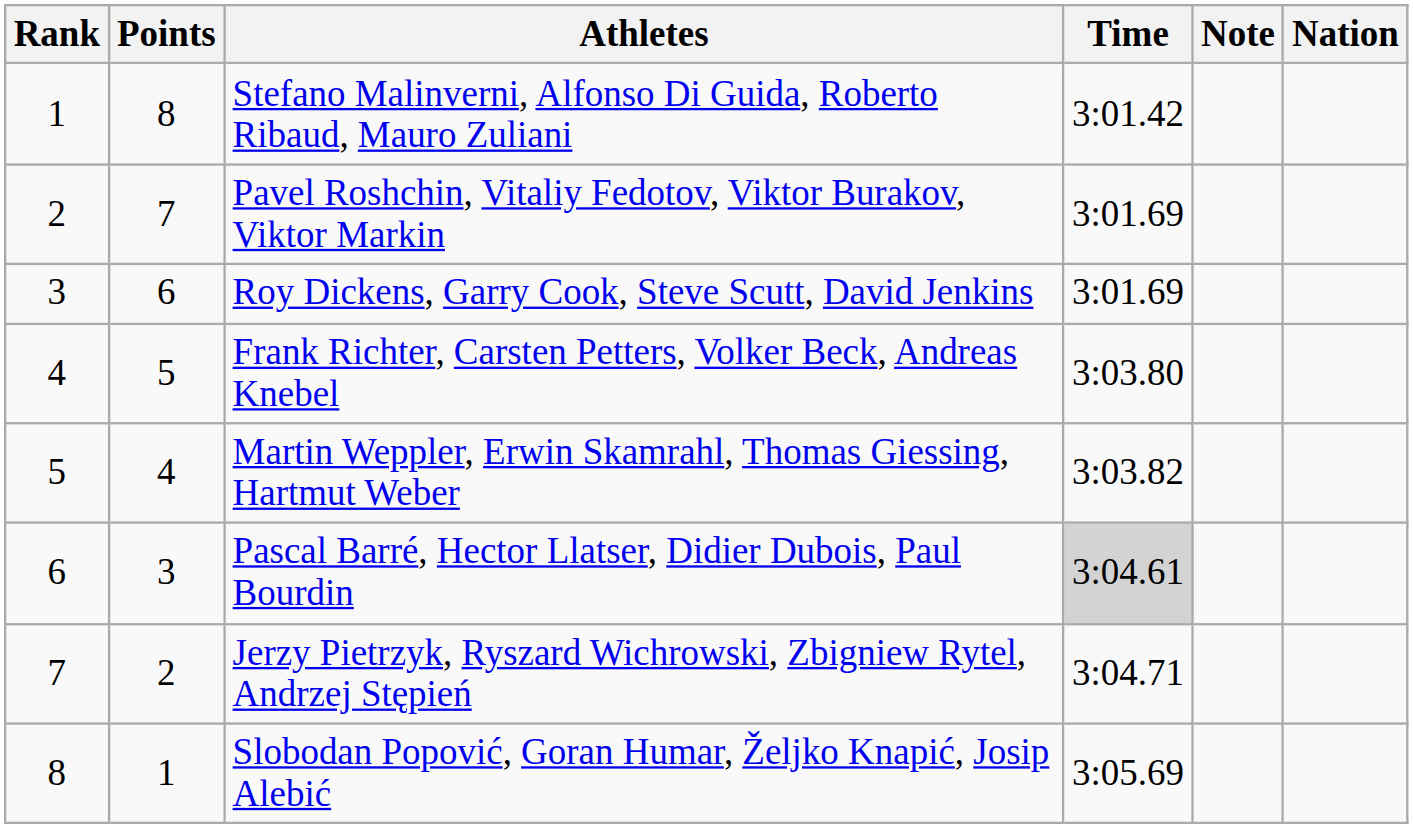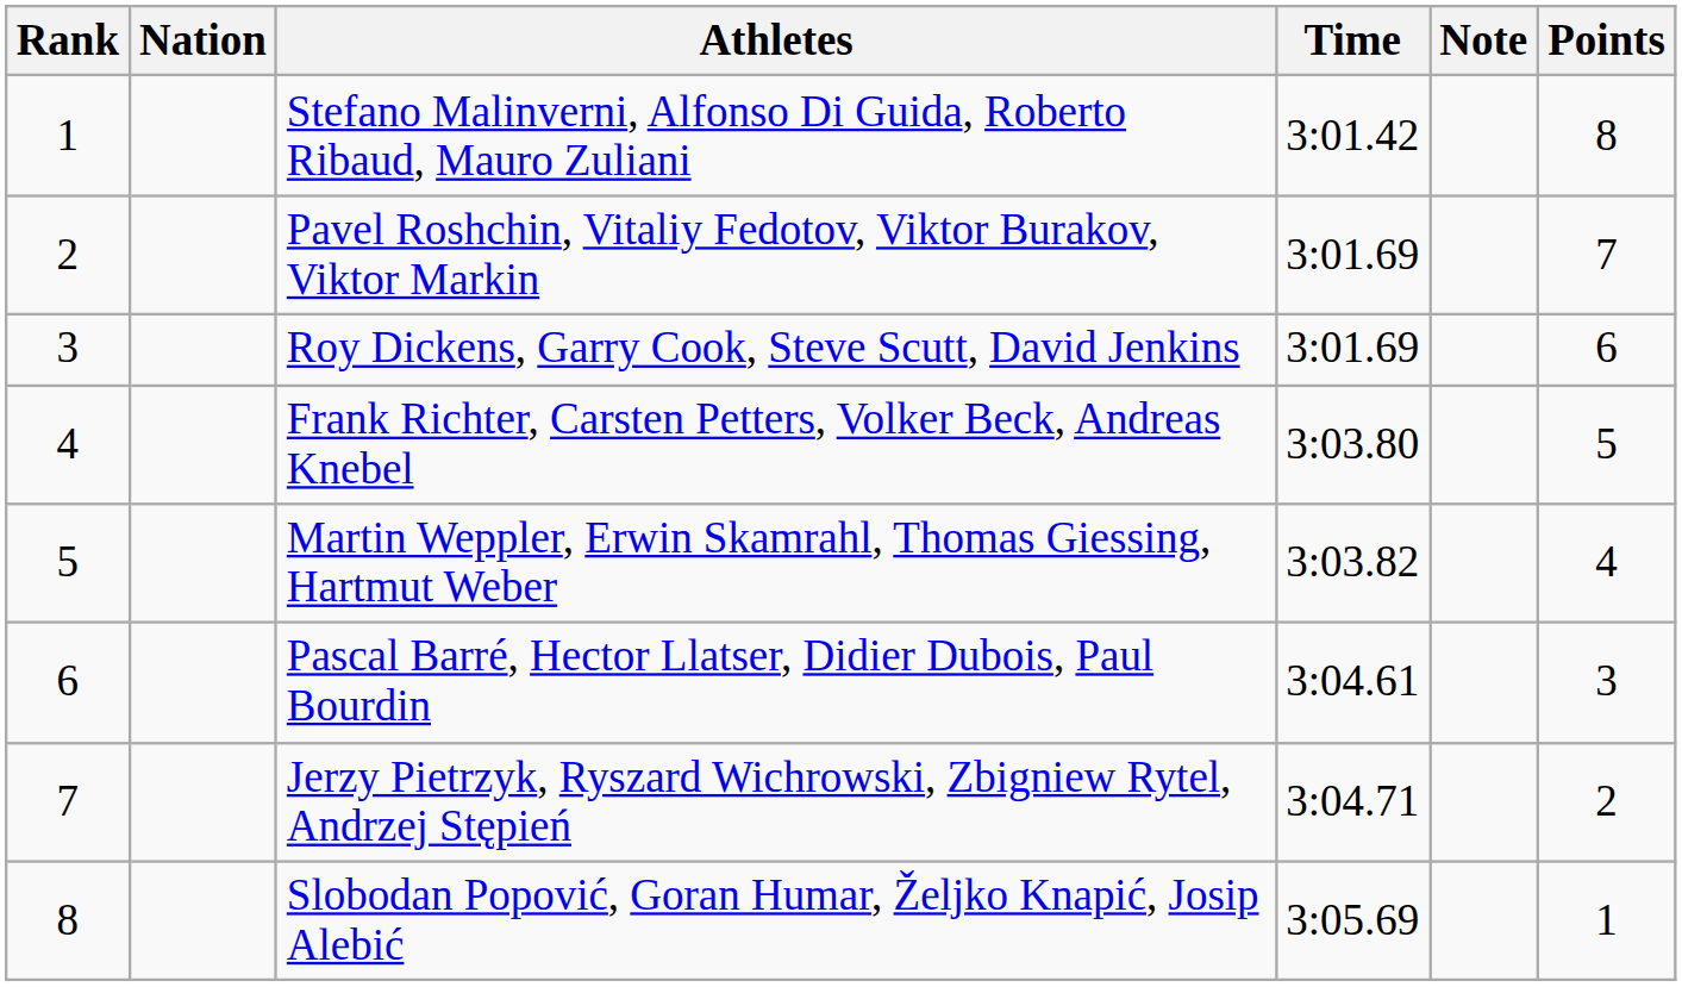 <table class="wikitable sortable" style="text-align:center">
 <tr>
 <th>Rank</th>
-<th>Points</th>
+<th>Nation</th>
 <th>Athletes</th>
 <th>Time</th>
 <th>Note</th>
-<th>Nation</th>
+<th>Points</th>
 </tr>
 <tr>
 <td>1</td>
-<td>8</td>
+<td align=left></td>
 <td align=left><a href='#'>Stefano Malinverni</a>, <a href='#'>Alfonso Di Guida</a>, <a href='#'>Roberto Ribaud</a>, <a href='#'>Mauro Zuliani</a></td>
 <td>3:01.42</td>
 <td></td>
-<td align=left></td>
+<td>8</td>
 </tr>
 <tr>
 <td>2</td>
-<td>7</td>
+<td align=left></td>
 <td align=left><a href='#'>Pavel Roshchin</a>, <a href='#'>Vitaliy Fedotov</a>, <a href='#'>Viktor Burakov</a>, <a href='#'>Viktor Markin</a></td>
 <td>3:01.69</td>
 <td></td>
-<td align=left></td>
+<td>7</td>
 </tr>
 <tr>
 <td>3</td>
-<td>6</td>
+<td align=left></td>
 <td align=left><a href='#'>Roy Dickens</a>, <a href='#'>Garry Cook</a>, <a href='#'>Steve Scutt</a>, <a href='#'>David Jenkins</a></td>
 <td>3:01.69</td>
 <td></td>
-<td align=left></td>
+<td>6</td>
 </tr>
 <tr>
 <td>4</td>
-<td>5</td>
+<td align=left></td>
 <td align=left><a href='#'>Frank Richter</a>, <a href='#'>Carsten Petters</a>, <a href='#'>Volker Beck</a>, <a href='#'>Andreas Knebel</a></td>
 <td>3:03.80</td>
 <td></td>
-<td align=left></td>
+<td>5</td>
 </tr>
 <tr>
 <td>5</td>
-<td>4</td>
+<td align=left></td>
 <td align=left><a href='#'>Martin Weppler</a>, <a href='#'>Erwin Skamrahl</a>, <a href='#'>Thomas Giessing</a>, <a href='#'>Hartmut Weber</a></td>
 <td>3:03.82</td>
 <td></td>
-<td align=left></td>
+<td>4</td>
 </tr>
 <tr>
 <td>6</td>
+<td align=left></td>
+<td align=left><a href='#'>Pascal Barré</a>, <a href='#'>Hector Llatser</a>, <a href='#'>Didier Dubois</a>, <a href='#'>Paul Bourdin</a></td>
+<td>3:04.61</td>
+<td></td>
 <td>3</td>
-<td align=left><a href='#'>Pascal Barré</a>, <a href='#'>Hector Llatser</a>, <a href='#'>Didier Dubois</a>, <a href='#'>Paul Bourdin</a></td>
-<td style="background: lightgrey;">3:04.61</td>
-<td></td>
-<td align=left></td>
 </tr>
 <tr>
 <td>7</td>
-<td>2</td>
+<td align=left></td>
 <td align=left><a href='#'>Jerzy Pietrzyk</a>, <a href='#'>Ryszard Wichrowski</a>, <a href='#'>Zbigniew Rytel</a>, <a href='#'>Andrzej Stępień</a></td>
 <td>3:04.71</td>
 <td></td>
-<td align=left></td>
+<td>2</td>
 </tr>
 <tr>
 <td>8</td>
-<td>1</td>
+<td align=left></td>
 <td align=left><a href='#'>Slobodan Popović</a>, <a href='#'>Goran Humar</a>, <a href='#'>Željko Knapić</a>, <a href='#'>Josip Alebić</a></td>
 <td>3:05.69</td>
 <td></td>
-<td align=left></td>
+<td>1</td>
 </tr>
 </table>
